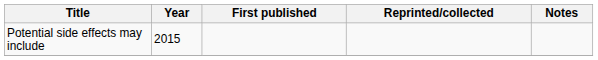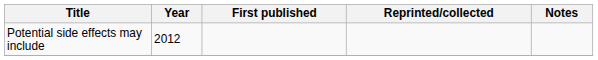 <table class='wikitable sortable' width='90%'>
 <tr>
 <th width=25%>Title</th>
 <th>Year</th>
 <th>First published</th>
 <th>Reprinted/collected</th>
 <th>Notes</th>
 </tr>
 <tr>
 <td>Potential side effects may include</td>
-<td>2015</td>
+<td>2012</td>
 <td></td>
 <td></td>
 <td></td>
 </tr>
 <tr>
 </tr>
 </table>
